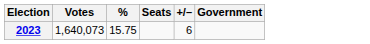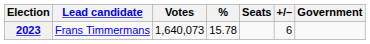 <table class="wikitable" style="text-align: right;">
 <tr>
 <th>Election</th>
+<th><a href='#'>Lead candidate</a></th>
 <th>Votes</th>
 <th>%</th>
 <th>Seats</th>
 <th>+/–</th>
 <th>Government</th>
 </tr>
 <tr>
 <th><a href='#'>2023</a></th>
+<td><a href='#'>Frans Timmermans</a></td>
 <td>1,640,073</td>
-<td>15.75</td>
+<td>15.78</td>
 <td></td>
 <td> 6</td>
 <td></td>
 </tr>
 </table>
